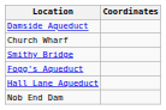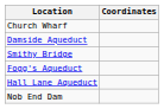 <table class="wikitable" style="font-size:90%; border:0; line-height:120%;">
 <tr>
 <th>Location</th>
 <th>Coordinates</th>
 </tr>
 <tr>
-<td><a href='#'>Damside Aqueduct</a></td>
+<td>Church Wharf</td>
 <td></td>
 </tr>
 <tr>
-<td>Church Wharf</td>
+<td><a href='#'>Damside Aqueduct</a></td>
 <td></td>
 </tr>
 <tr>
 <td><a href='#'>Smithy Bridge</a></td>
 <td></td>
 </tr>
 <tr>
 <td><a href='#'>Fogg's Aqueduct</a></td>
 <td></td>
 </tr>
 <tr>
 <td><a href='#'>Hall Lane Aqueduct</a></td>
 <td></td>
 </tr>
 <tr>
 <td>Nob End Dam</td>
 <td></td>
 </tr>
 </table>
